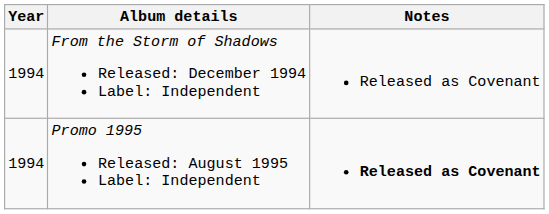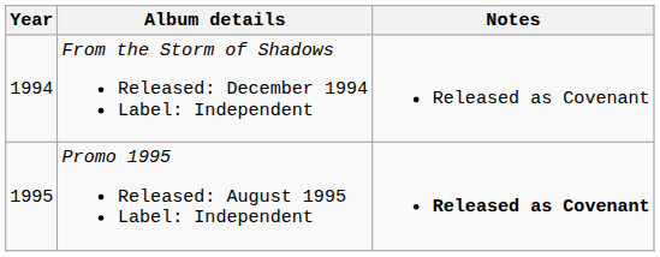 <table class="wikitable">
 <tr>
 <th>Year</th>
 <th>Album details</th>
 <th>Notes</th>
 </tr>
 <tr>
 <td>1994</td>
 <td><em>From the Storm of Shadows</em><br><ul><li>Released: December 1994</li><li>Label: Independent</li></ul></td>
 <td><br><ul><li>Released as Covenant</li></ul></td>
 </tr>
 <tr>
-<td>1994</td>
+<td>1995</td>
 <td><em>Promo 1995</em><br><ul><li>Released: August 1995</li><li>Label: Independent</li></ul></td>
 <td><strong><br><ul><li>Released as Covenant</li></ul></strong></td>
 </tr>
 </table>
